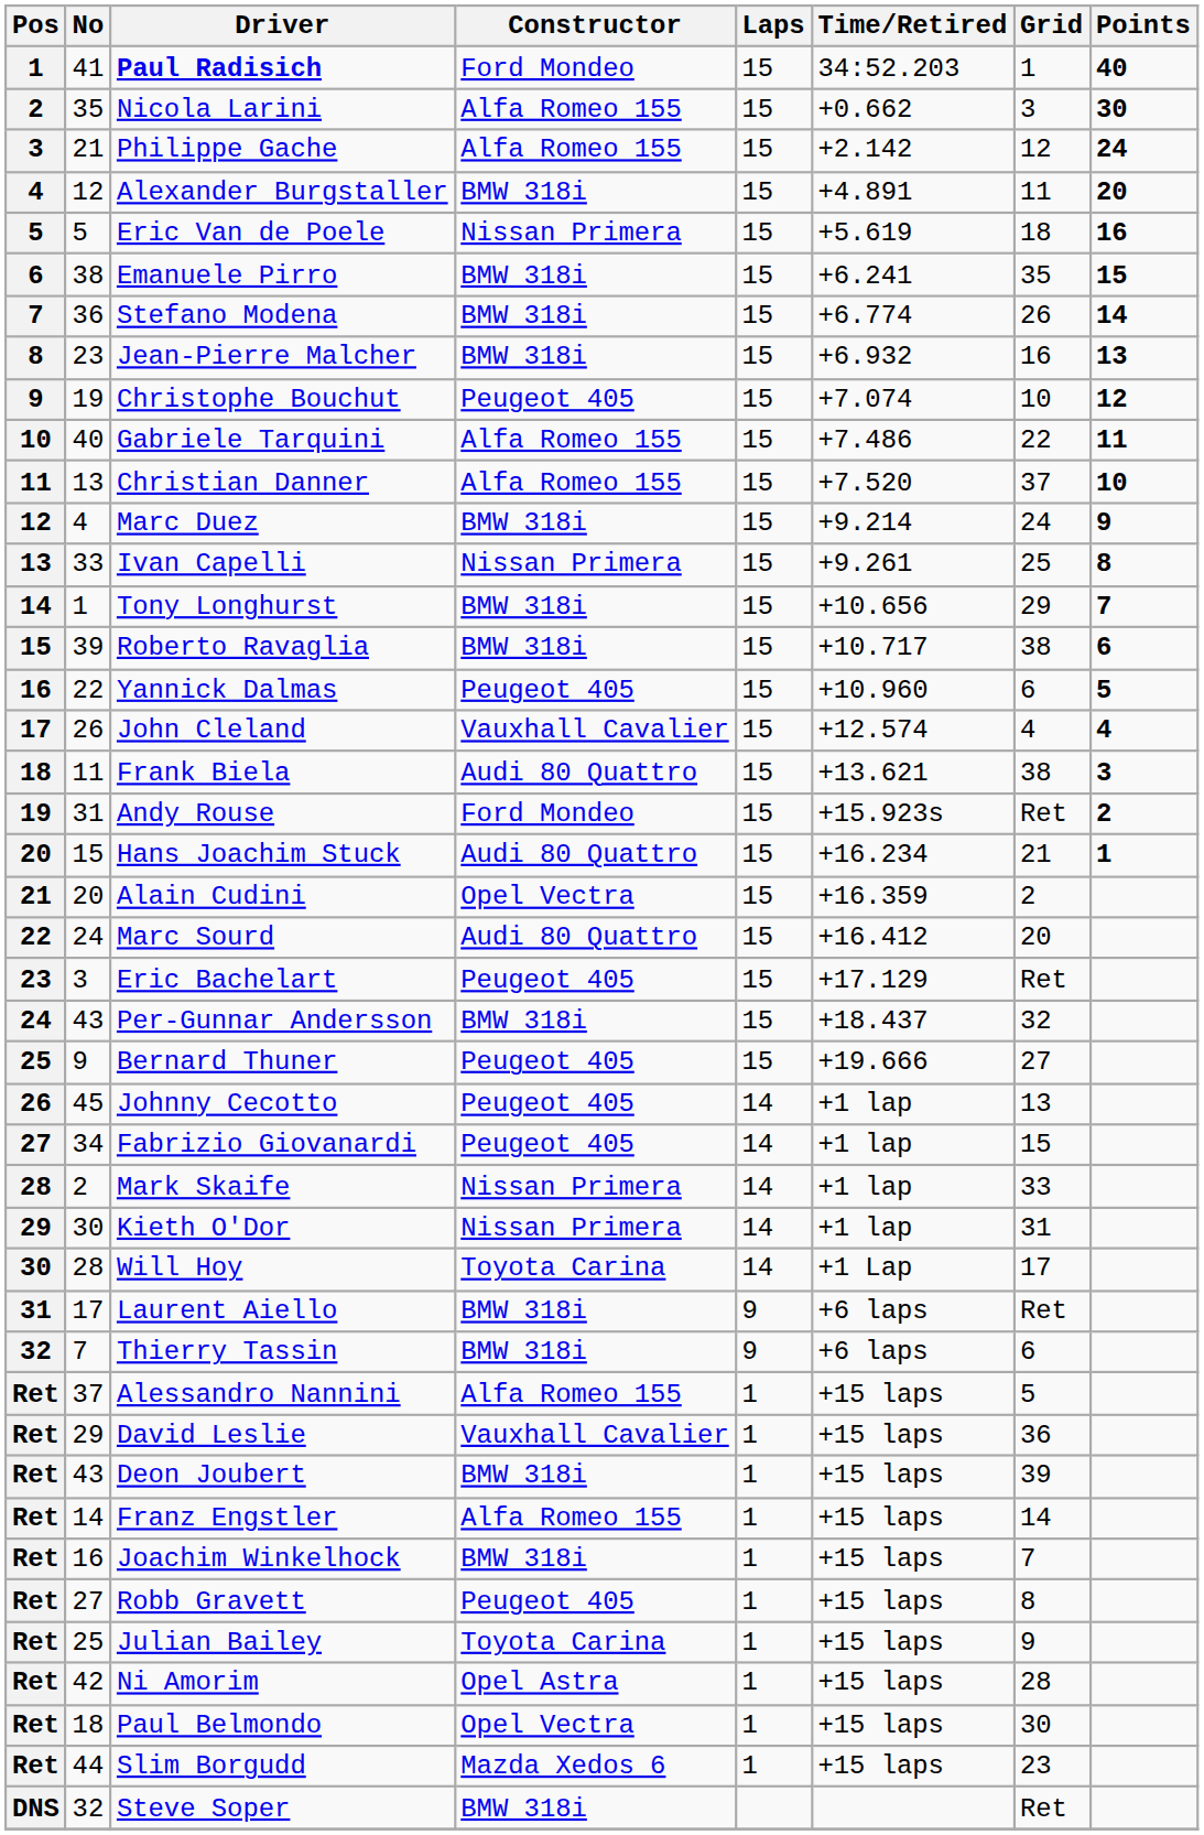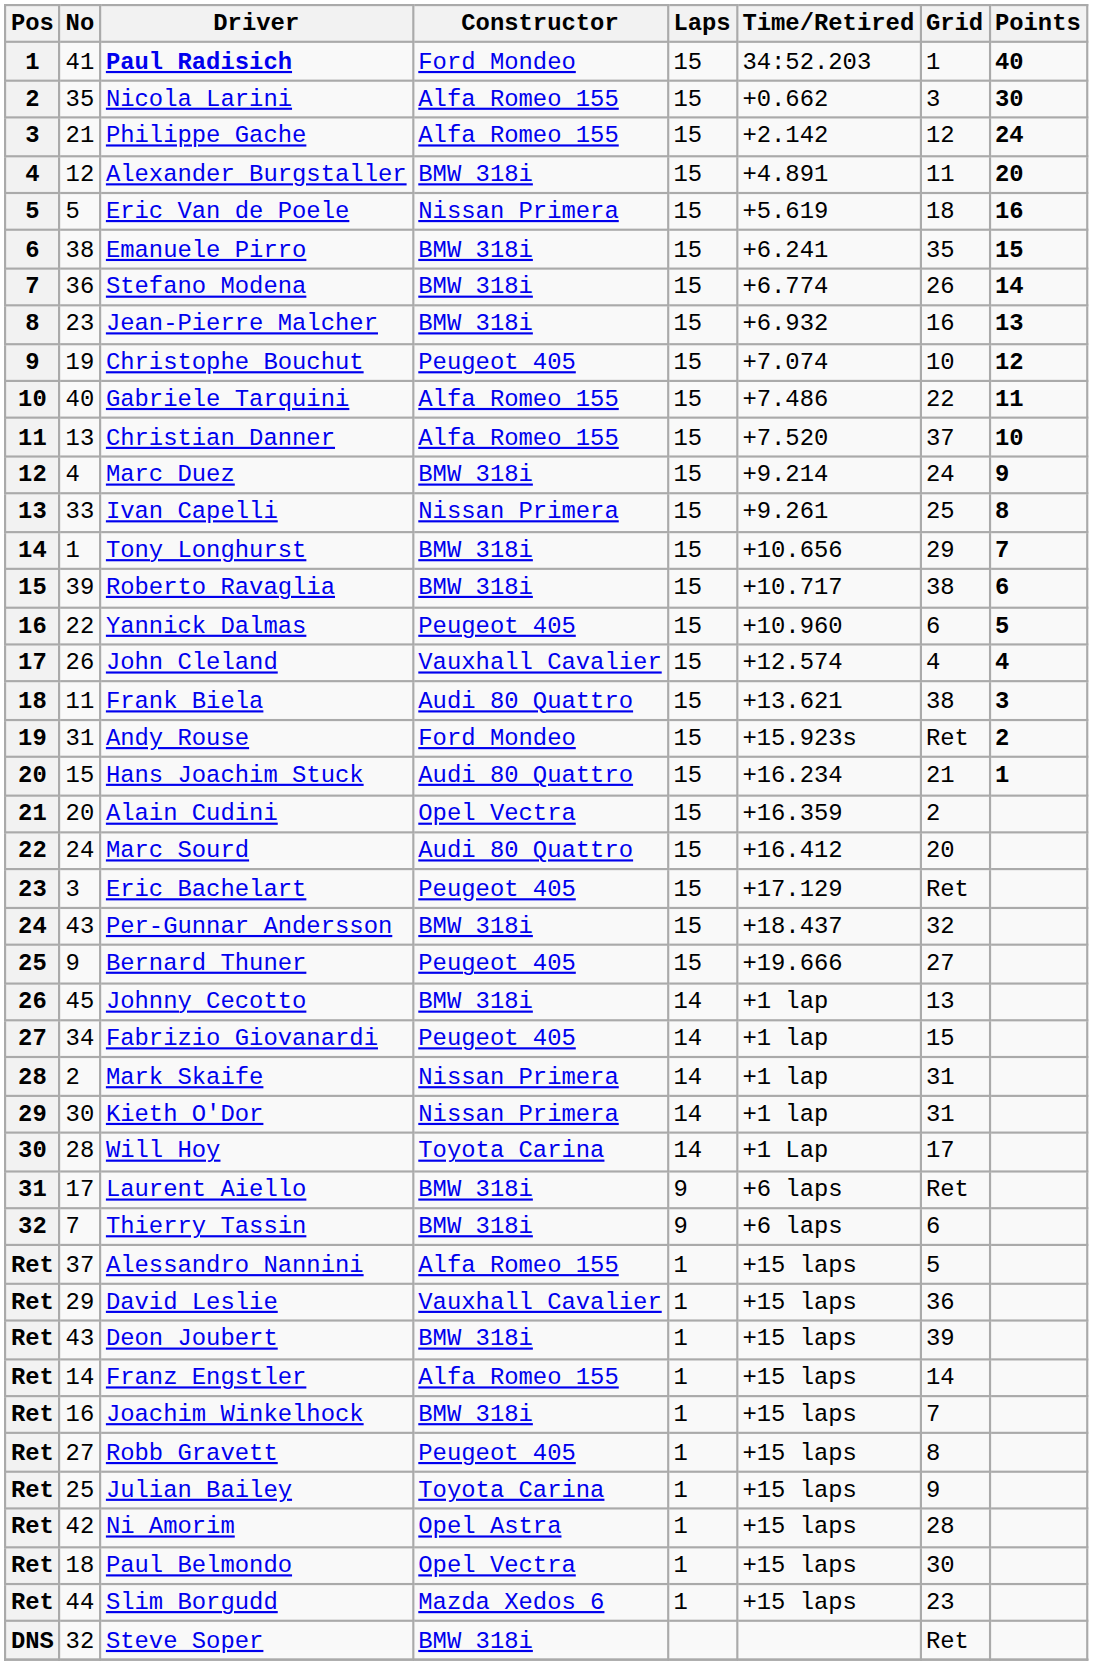 <table class="wikitable" style="font-size: 85%;">
 <tr>
 <th>Pos</th>
 <th>No</th>
 <th>Driver</th>
 <th>Constructor</th>
 <th>Laps</th>
 <th>Time/Retired</th>
 <th>Grid</th>
 <th>Points</th>
 </tr>
 <tr>
 <th>1</th>
 <td>41</td>
 <td> <strong><a href='#'>Paul Radisich</a></strong></td>
 <td><a href='#'>Ford Mondeo</a></td>
 <td>15</td>
 <td>34:52.203</td>
 <td>1</td>
 <td><strong>40</strong></td>
 </tr>
 <tr>
 <th>2</th>
 <td>35</td>
 <td> <a href='#'>Nicola Larini</a></td>
 <td><a href='#'>Alfa Romeo 155</a></td>
 <td>15</td>
 <td>+0.662</td>
 <td>3</td>
 <td><strong>30</strong></td>
 </tr>
 <tr>
 <th>3</th>
 <td>21</td>
 <td> <a href='#'>Philippe Gache</a></td>
 <td><a href='#'>Alfa Romeo 155</a></td>
 <td>15</td>
 <td>+2.142</td>
 <td>12</td>
 <td><strong>24</strong></td>
 </tr>
 <tr>
 <th>4</th>
 <td>12</td>
 <td> <a href='#'>Alexander Burgstaller</a></td>
 <td><a href='#'>BMW 318i</a></td>
 <td>15</td>
 <td>+4.891</td>
 <td>11</td>
 <td><strong>20</strong></td>
 </tr>
 <tr>
 <th>5</th>
 <td>5</td>
 <td> <a href='#'>Eric Van de Poele</a></td>
 <td><a href='#'>Nissan Primera</a></td>
 <td>15</td>
 <td>+5.619</td>
 <td>18</td>
 <td><strong>16</strong></td>
 </tr>
 <tr>
 <th>6</th>
 <td>38</td>
 <td> <a href='#'>Emanuele Pirro</a></td>
 <td><a href='#'>BMW 318i</a></td>
 <td>15</td>
 <td>+6.241</td>
 <td>35</td>
 <td><strong>15</strong></td>
 </tr>
 <tr>
 <th>7</th>
 <td>36</td>
 <td> <a href='#'>Stefano Modena</a></td>
 <td><a href='#'>BMW 318i</a></td>
 <td>15</td>
 <td>+6.774</td>
 <td>26</td>
 <td><strong>14</strong></td>
 </tr>
 <tr>
 <th>8</th>
 <td>23</td>
 <td> <a href='#'>Jean-Pierre Malcher</a></td>
 <td><a href='#'>BMW 318i</a></td>
 <td>15</td>
 <td>+6.932</td>
 <td>16</td>
 <td><strong>13</strong></td>
 </tr>
 <tr>
 <th>9</th>
 <td>19</td>
 <td> <a href='#'>Christophe Bouchut</a></td>
 <td><a href='#'>Peugeot 405</a></td>
 <td>15</td>
 <td>+7.074</td>
 <td>10</td>
 <td><strong>12</strong></td>
 </tr>
 <tr>
 <th>10</th>
 <td>40</td>
 <td> <a href='#'>Gabriele Tarquini</a></td>
 <td><a href='#'>Alfa Romeo 155</a></td>
 <td>15</td>
 <td>+7.486</td>
 <td>22</td>
 <td><strong>11</strong></td>
 </tr>
 <tr>
 <th>11</th>
 <td>13</td>
 <td> <a href='#'>Christian Danner</a></td>
 <td><a href='#'>Alfa Romeo 155</a></td>
 <td>15</td>
 <td>+7.520</td>
 <td>37</td>
 <td><strong>10</strong></td>
 </tr>
 <tr>
 <th>12</th>
 <td>4</td>
 <td> <a href='#'>Marc Duez</a></td>
 <td><a href='#'>BMW 318i</a></td>
 <td>15</td>
 <td>+9.214</td>
 <td>24</td>
 <td><strong>9</strong></td>
 </tr>
 <tr>
 <th>13</th>
 <td>33</td>
 <td> <a href='#'>Ivan Capelli</a></td>
 <td><a href='#'>Nissan Primera</a></td>
 <td>15</td>
 <td>+9.261</td>
 <td>25</td>
 <td><strong>8</strong></td>
 </tr>
 <tr>
 <th>14</th>
 <td>1</td>
 <td> <a href='#'>Tony Longhurst</a></td>
 <td><a href='#'>BMW 318i</a></td>
 <td>15</td>
 <td>+10.656</td>
 <td>29</td>
 <td><strong>7</strong></td>
 </tr>
 <tr>
 <th>15</th>
 <td>39</td>
 <td> <a href='#'>Roberto Ravaglia</a></td>
 <td><a href='#'>BMW 318i</a></td>
 <td>15</td>
 <td>+10.717</td>
 <td>38</td>
 <td><strong>6</strong></td>
 </tr>
 <tr>
 <th>16</th>
 <td>22</td>
 <td> <a href='#'>Yannick Dalmas</a></td>
 <td><a href='#'>Peugeot 405</a></td>
 <td>15</td>
 <td>+10.960</td>
 <td>6</td>
 <td><strong>5</strong></td>
 </tr>
 <tr>
 <th>17</th>
 <td>26</td>
 <td> <a href='#'>John Cleland</a></td>
 <td><a href='#'>Vauxhall Cavalier</a></td>
 <td>15</td>
 <td>+12.574</td>
 <td>4</td>
 <td><strong>4</strong></td>
 </tr>
 <tr>
 <th>18</th>
 <td>11</td>
 <td> <a href='#'>Frank Biela</a></td>
 <td><a href='#'>Audi 80 Quattro</a></td>
 <td>15</td>
 <td>+13.621</td>
 <td>38</td>
 <td><strong>3</strong></td>
 </tr>
 <tr>
 <th>19</th>
 <td>31</td>
 <td> <a href='#'>Andy Rouse</a></td>
 <td><a href='#'>Ford Mondeo</a></td>
 <td>15</td>
 <td>+15.923s</td>
 <td>Ret</td>
 <td><strong>2</strong></td>
 </tr>
 <tr>
 <th>20</th>
 <td>15</td>
 <td> <a href='#'>Hans Joachim Stuck</a></td>
 <td><a href='#'>Audi 80 Quattro</a></td>
 <td>15</td>
 <td>+16.234</td>
 <td>21</td>
 <td><strong>1</strong></td>
 </tr>
 <tr>
 <th>21</th>
 <td>20</td>
 <td> <a href='#'>Alain Cudini</a></td>
 <td><a href='#'>Opel Vectra </a></td>
 <td>15</td>
 <td>+16.359</td>
 <td>2</td>
 <td></td>
 </tr>
 <tr>
 <th>22</th>
 <td>24</td>
 <td> <a href='#'>Marc Sourd</a></td>
 <td><a href='#'>Audi 80 Quattro</a></td>
 <td>15</td>
 <td>+16.412</td>
 <td>20</td>
 <td></td>
 </tr>
 <tr>
 <th>23</th>
 <td>3</td>
 <td> <a href='#'>Eric Bachelart</a></td>
 <td><a href='#'>Peugeot 405</a></td>
 <td>15</td>
 <td>+17.129</td>
 <td>Ret</td>
 <td></td>
 </tr>
 <tr>
 <th>24</th>
 <td>43</td>
 <td> <a href='#'>Per-Gunnar Andersson</a></td>
 <td><a href='#'>BMW 318i</a></td>
 <td>15</td>
 <td>+18.437</td>
 <td>32</td>
 <td></td>
 </tr>
 <tr>
 <th>25</th>
 <td>9</td>
 <td> <a href='#'>Bernard Thuner</a></td>
 <td><a href='#'>Peugeot 405</a></td>
 <td>15</td>
 <td>+19.666</td>
 <td>27</td>
 <td></td>
 </tr>
 <tr>
 <th>26</th>
 <td>45</td>
 <td> <a href='#'>Johnny Cecotto</a></td>
-<td><a href='#'>Peugeot 405</a></td>
+<td><a href='#'>BMW 318i</a></td>
 <td>14</td>
 <td>+1 lap</td>
 <td>13</td>
 <td></td>
 </tr>
 <tr>
 <th>27</th>
 <td>34</td>
 <td> <a href='#'>Fabrizio Giovanardi</a></td>
 <td><a href='#'>Peugeot 405</a></td>
 <td>14</td>
 <td>+1 lap</td>
 <td>15</td>
 <td></td>
 </tr>
 <tr>
 <th>28</th>
 <td>2</td>
 <td> <a href='#'>Mark Skaife</a></td>
 <td><a href='#'>Nissan Primera</a></td>
 <td>14</td>
 <td>+1 lap</td>
-<td>33</td>
+<td>31</td>
 <td></td>
 </tr>
 <tr>
 <th>29</th>
 <td>30</td>
 <td> <a href='#'>Kieth O'Dor</a></td>
 <td><a href='#'>Nissan Primera</a></td>
 <td>14</td>
 <td>+1 lap</td>
 <td>31</td>
 <td></td>
 </tr>
 <tr>
 <th>30</th>
 <td>28</td>
 <td> <a href='#'>Will Hoy</a></td>
 <td><a href='#'>Toyota Carina</a></td>
 <td>14</td>
 <td>+1 Lap</td>
 <td>17</td>
 <td></td>
 </tr>
 <tr>
 <th>31</th>
 <td>17</td>
 <td> <a href='#'>Laurent Aiello</a></td>
 <td><a href='#'>BMW 318i</a></td>
 <td>9</td>
 <td>+6 laps</td>
 <td>Ret</td>
 <td></td>
 </tr>
 <tr>
 <th>32</th>
 <td>7</td>
 <td> <a href='#'>Thierry Tassin</a></td>
 <td><a href='#'>BMW 318i</a></td>
 <td>9</td>
 <td>+6 laps</td>
 <td>6</td>
 <td></td>
 </tr>
 <tr>
 <th>Ret</th>
 <td>37</td>
 <td> <a href='#'>Alessandro Nannini</a></td>
 <td><a href='#'>Alfa Romeo 155</a></td>
 <td>1</td>
 <td>+15 laps</td>
 <td>5</td>
 <td></td>
 </tr>
 <tr>
 <th>Ret</th>
 <td>29</td>
 <td> <a href='#'>David Leslie</a></td>
 <td><a href='#'>Vauxhall Cavalier</a></td>
 <td>1</td>
 <td>+15 laps</td>
 <td>36</td>
 <td></td>
 </tr>
 <tr>
 <th>Ret</th>
 <td>43</td>
 <td> <a href='#'>Deon Joubert</a></td>
 <td><a href='#'>BMW 318i</a></td>
 <td>1</td>
 <td>+15 laps</td>
 <td>39</td>
 </tr>
 <tr>
 <th>Ret</th>
 <td>14</td>
 <td> <a href='#'>Franz Engstler</a></td>
 <td><a href='#'>Alfa Romeo 155</a></td>
 <td>1</td>
 <td>+15 laps</td>
 <td>14</td>
 <td></td>
 </tr>
 <tr>
 <th>Ret</th>
 <td>16</td>
 <td> <a href='#'>Joachim Winkelhock</a></td>
 <td><a href='#'>BMW 318i</a></td>
 <td>1</td>
 <td>+15 laps</td>
 <td>7</td>
 <td></td>
 </tr>
 <tr>
 <th>Ret</th>
 <td>27</td>
 <td> <a href='#'>Robb Gravett</a></td>
 <td><a href='#'>Peugeot 405</a></td>
 <td>1</td>
 <td>+15 laps</td>
 <td>8</td>
 <td></td>
 </tr>
 <tr>
 <th>Ret</th>
 <td>25</td>
 <td> <a href='#'>Julian Bailey</a></td>
 <td><a href='#'>Toyota Carina</a></td>
 <td>1</td>
 <td>+15 laps</td>
 <td>9</td>
 <td></td>
 </tr>
 <tr>
 <th>Ret</th>
 <td>42</td>
 <td> <a href='#'>Ni Amorim</a></td>
 <td><a href='#'>Opel Astra</a></td>
 <td>1</td>
 <td>+15 laps</td>
 <td>28</td>
 <td></td>
 </tr>
 <tr>
 <th>Ret</th>
 <td>18</td>
 <td> <a href='#'>Paul Belmondo</a></td>
 <td><a href='#'>Opel Vectra</a></td>
 <td>1</td>
 <td>+15 laps</td>
 <td>30</td>
 <td></td>
 </tr>
 <tr>
 <th>Ret</th>
 <td>44</td>
 <td> <a href='#'>Slim Borgudd</a></td>
 <td><a href='#'>Mazda Xedos 6</a></td>
 <td>1</td>
 <td>+15 laps</td>
 <td>23</td>
 <td></td>
 </tr>
 <tr>
 <th>DNS</th>
 <td>32</td>
 <td> <a href='#'>Steve Soper</a></td>
 <td><a href='#'>BMW 318i</a></td>
 <td></td>
 <td></td>
 <td>Ret</td>
 <td></td>
 </tr>
 <tr>
 </tr>
 </table>
